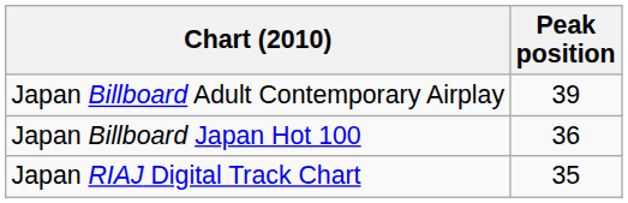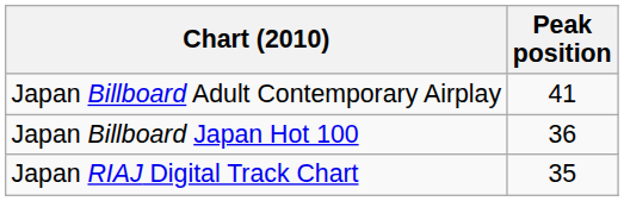 <table class="wikitable sortable">
 <tr>
 <th>Chart (2010)</th>
 <th>Peak<br>position</th>
 </tr>
 <tr>
 <td>Japan <em><a href='#'>Billboard</a></em> Adult Contemporary Airplay</td>
-<td align="center">39</td>
+<td align="center">41</td>
 </tr>
 <tr>
 <td>Japan <em>Billboard</em> <a href='#'>Japan Hot 100</a></td>
 <td align="center">36</td>
 </tr>
 <tr>
 <td>Japan <a href='#'><em>RIAJ</em> Digital Track Chart</a></td>
 <td align="center">35</td>
 </tr>
 </table>
